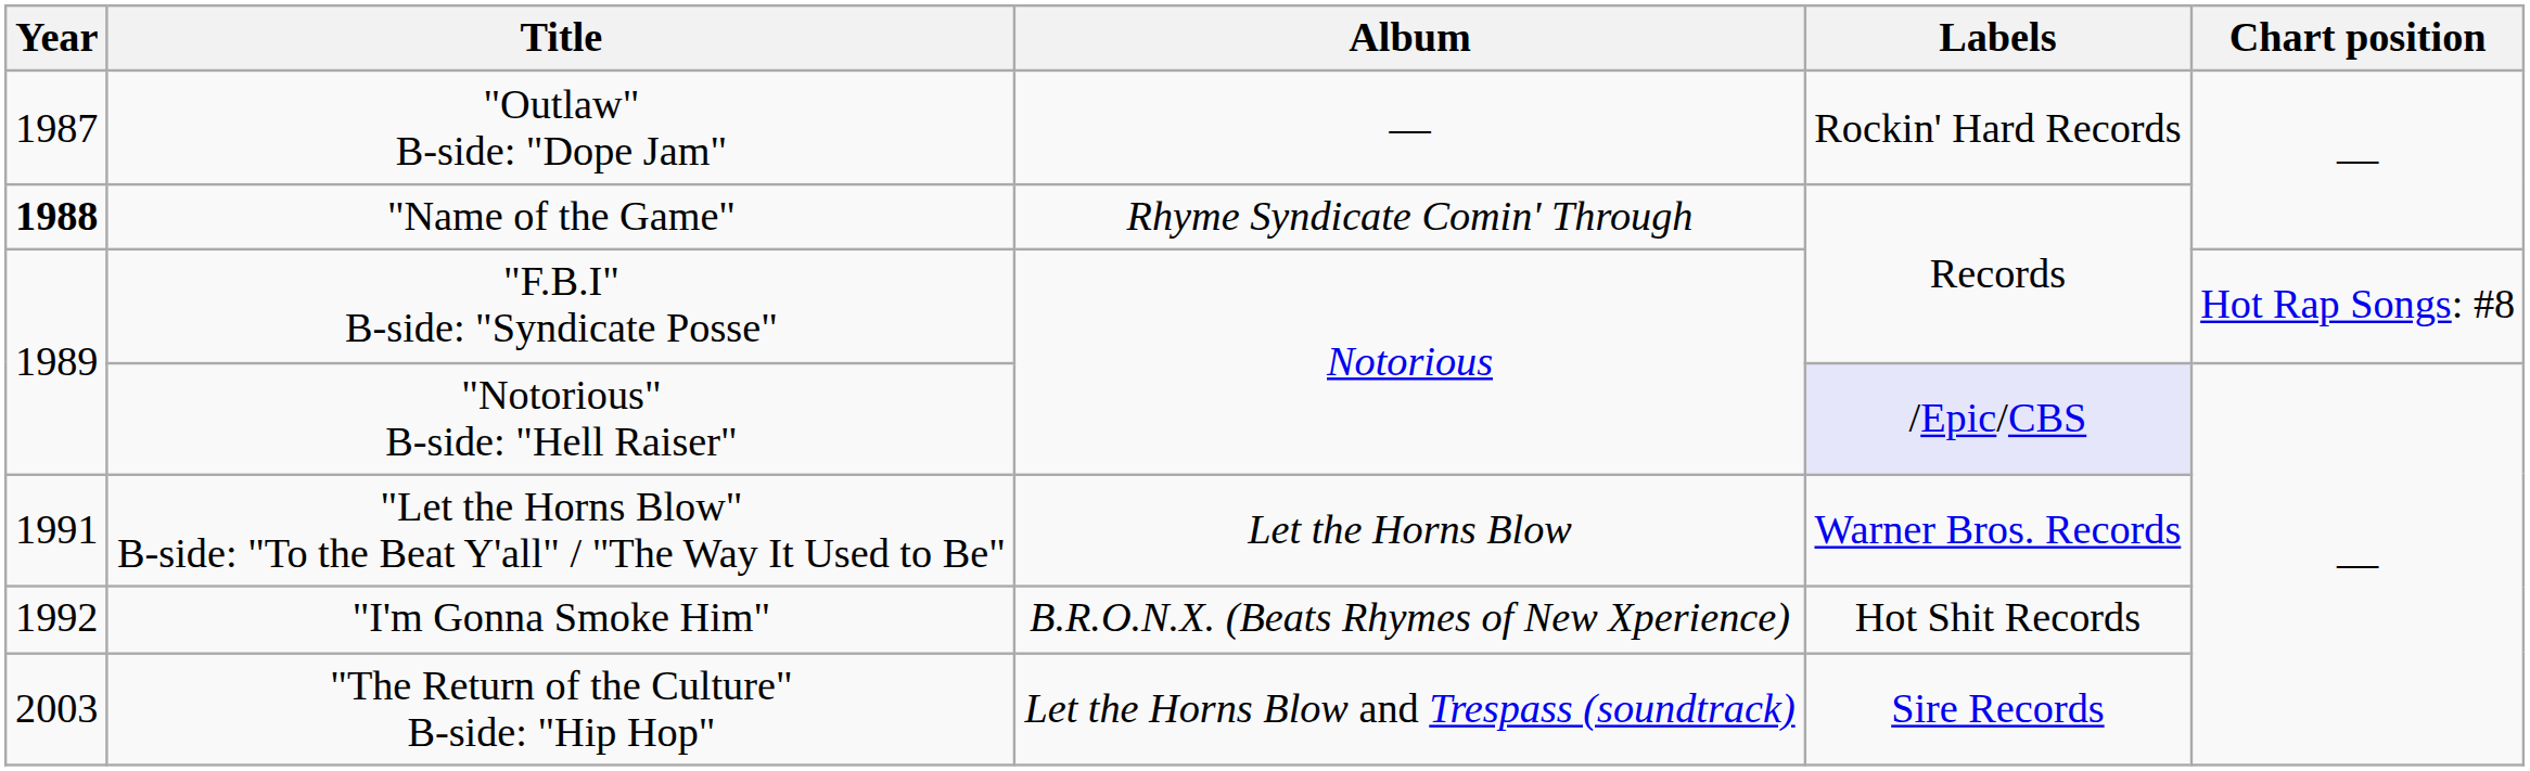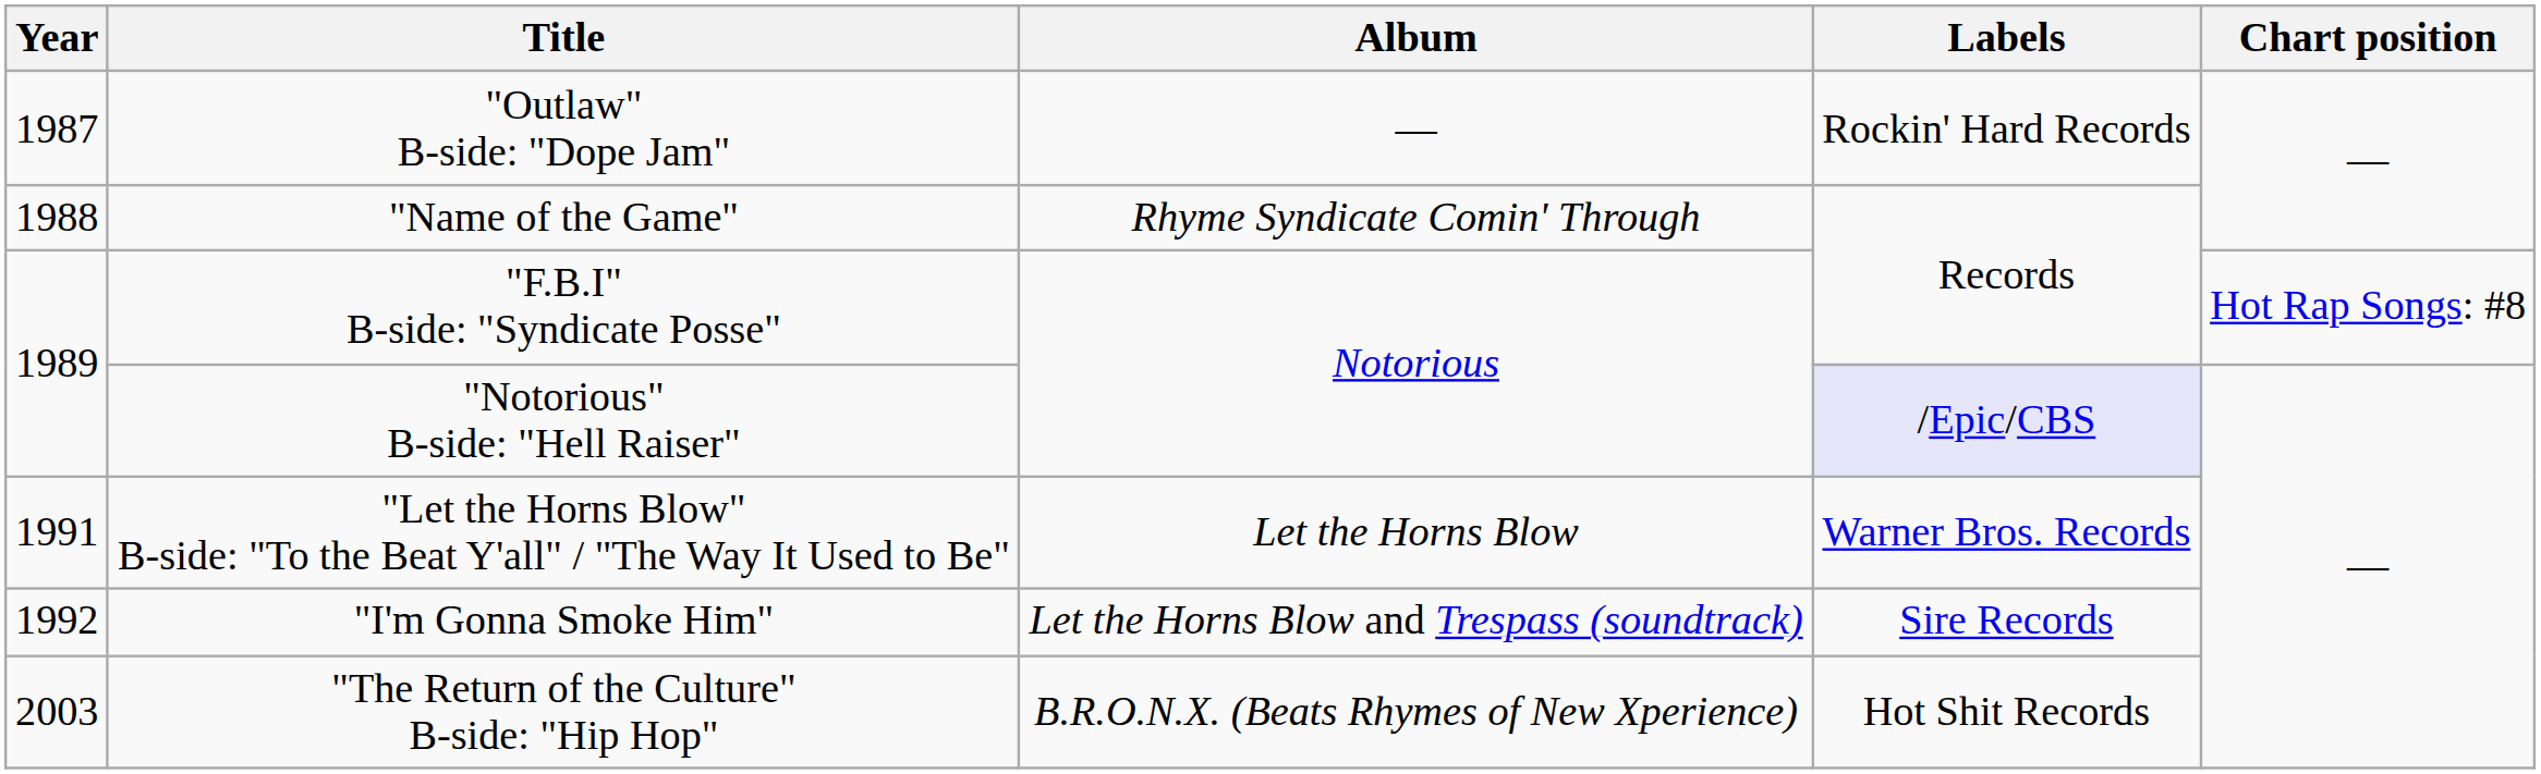 <table class="wikitable" style="text-align:center">
 <tr>
 <th>Year</th>
 <th>Title</th>
 <th>Album</th>
 <th>Labels</th>
 <th>Chart position</th>
 </tr>
 <tr>
 <td>1987</td>
 <td>"Outlaw"<br>B-side: "Dope Jam"</td>
 <td>—</td>
 <td>Rockin' Hard Records</td>
 <td rowspan="2">—</td>
 </tr>
 <tr>
-<td><strong>1988</strong></td>
+<td>1988</td>
 <td>"Name of the Game"</td>
 <td><em>Rhyme Syndicate Comin' Through</em></td>
 <td rowspan="2"> Records</td>
 </tr>
 <tr>
 <td rowspan="2">1989</td>
 <td>"F.B.I"<br>B-side: "Syndicate Posse"</td>
 <td rowspan="2"><em><a href='#'>Notorious</a></em></td>
 <td><a href='#'>Hot Rap Songs</a>: #8</td>
 </tr>
 <tr>
 <td>"Notorious"<br>B-side: "Hell Raiser"</td>
 <td style="background: lavender;">/<a href='#'>Epic</a>/<a href='#'>CBS</a></td>
 <td rowspan="4">—</td>
 </tr>
 <tr>
 <td>1991</td>
 <td>"Let the Horns Blow"<br>B-side: "To the Beat Y'all" / "The Way It Used to Be"</td>
 <td><em>Let the Horns Blow</em></td>
 <td><a href='#'>Warner Bros. Records</a></td>
 </tr>
 <tr>
 <td>1992</td>
 <td>"I'm Gonna Smoke Him"</td>
-<td><em>B.R.O.N.X. (Beats Rhymes of New Xperience)</em></td>
-<td>Hot Shit Records</td>
+<td><em>Let the Horns Blow</em> and <em><a href='#'>Trespass (soundtrack)</a></em></td>
+<td><a href='#'>Sire Records</a></td>
 </tr>
 <tr>
 <td>2003</td>
 <td>"The Return of the Culture"<br>B-side: "Hip Hop"</td>
-<td><em>Let the Horns Blow</em> and <em><a href='#'>Trespass (soundtrack)</a></em></td>
-<td><a href='#'>Sire Records</a></td>
+<td><em>B.R.O.N.X. (Beats Rhymes of New Xperience)</em></td>
+<td>Hot Shit Records</td>
 </tr>
 </table>
